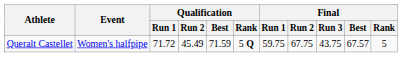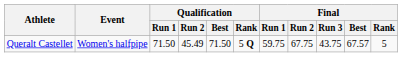 <table class="wikitable" style="font-size:90%">
 <tr>
 <th rowspan="2">Athlete</th>
 <th rowspan="2">Event</th>
 <th colspan="4">Qualification</th>
 <th colspan="5">Final</th>
 </tr>
 <tr style="font-size:95%">
 <th>Run 1</th>
 <th>Run 2</th>
 <th>Best</th>
 <th>Rank</th>
 <th>Run 1</th>
 <th>Run 2</th>
 <th>Run 3</th>
 <th>Best</th>
 <th>Rank</th>
 </tr>
 <tr align=center>
 <td align=left><a href='#'>Queralt Castellet</a></td>
 <td align=left><a href='#'>Women's halfpipe</a></td>
-<td>71.72</td>
+<td>71.50</td>
 <td>45.49</td>
-<td>71.59</td>
+<td>71.50</td>
 <td>5 <strong>Q</strong></td>
 <td>59.75</td>
 <td>67.75</td>
 <td>43.75</td>
 <td>67.57</td>
 <td>5</td>
 </tr>
 </table>
